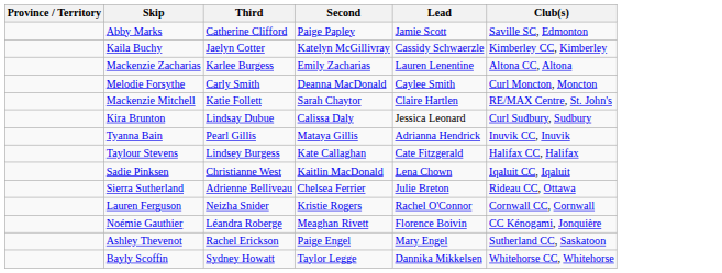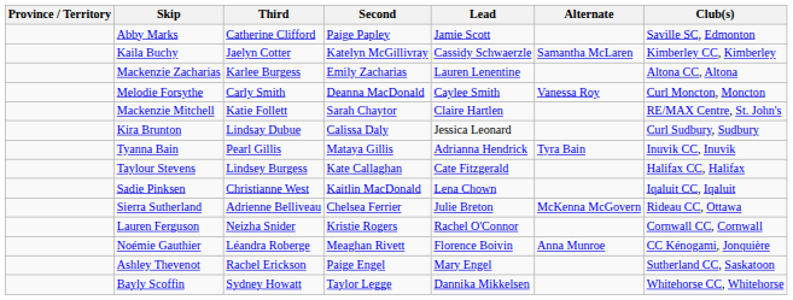 <table class="wikitable">
 <tr>
 <th>Province / Territory</th>
 <th>Skip</th>
 <th>Third</th>
 <th>Second</th>
 <th>Lead</th>
+<th>Alternate</th>
 <th>Club(s)</th>
 </tr>
 <tr>
 <td></td>
 <td><a href='#'>Abby Marks</a></td>
 <td><a href='#'>Catherine Clifford</a></td>
 <td><a href='#'>Paige Papley</a></td>
 <td><a href='#'>Jamie Scott</a></td>
+<td></td>
 <td><a href='#'>Saville SC</a>, <a href='#'>Edmonton</a></td>
 </tr>
 <tr>
 <td></td>
 <td><a href='#'>Kaila Buchy</a></td>
 <td><a href='#'>Jaelyn Cotter</a></td>
 <td><a href='#'>Katelyn McGillivray</a></td>
 <td><a href='#'>Cassidy Schwaerzle</a></td>
+<td><a href='#'>Samantha McLaren</a></td>
 <td><a href='#'>Kimberley CC</a>, <a href='#'>Kimberley</a></td>
 </tr>
 <tr>
 <td></td>
 <td><a href='#'>Mackenzie Zacharias</a></td>
 <td><a href='#'>Karlee Burgess</a></td>
 <td><a href='#'>Emily Zacharias</a></td>
 <td><a href='#'>Lauren Lenentine</a></td>
+<td></td>
 <td><a href='#'>Altona CC</a>, <a href='#'>Altona</a></td>
 </tr>
 <tr>
 <td></td>
 <td><a href='#'>Melodie Forsythe</a></td>
 <td><a href='#'>Carly Smith</a></td>
 <td><a href='#'>Deanna MacDonald</a></td>
 <td><a href='#'>Caylee Smith</a></td>
+<td><a href='#'>Vanessa Roy</a></td>
 <td><a href='#'>Curl Moncton</a>, <a href='#'>Moncton</a></td>
 </tr>
 <tr>
 <td></td>
 <td><a href='#'>Mackenzie Mitchell</a></td>
 <td><a href='#'>Katie Follett</a></td>
 <td><a href='#'>Sarah Chaytor</a></td>
 <td><a href='#'>Claire Hartlen</a></td>
+<td></td>
 <td><a href='#'>RE/MAX Centre</a>, <a href='#'>St. John's</a></td>
 </tr>
 <tr>
 <td></td>
 <td><a href='#'>Kira Brunton</a></td>
 <td><a href='#'>Lindsay Dubue</a></td>
 <td><a href='#'>Calissa Daly</a></td>
 <td>Jessica Leonard</td>
+<td></td>
 <td><a href='#'>Curl Sudbury</a>, <a href='#'>Sudbury</a></td>
 </tr>
 <tr>
 <td></td>
 <td><a href='#'>Tyanna Bain</a></td>
 <td><a href='#'>Pearl Gillis</a></td>
 <td><a href='#'>Mataya Gillis</a></td>
 <td><a href='#'>Adrianna Hendrick</a></td>
+<td><a href='#'>Tyra Bain</a></td>
 <td><a href='#'>Inuvik CC</a>, <a href='#'>Inuvik</a></td>
 </tr>
 <tr>
 <td></td>
 <td><a href='#'>Taylour Stevens</a></td>
 <td><a href='#'>Lindsey Burgess</a></td>
 <td><a href='#'>Kate Callaghan</a></td>
 <td><a href='#'>Cate Fitzgerald</a></td>
+<td></td>
 <td><a href='#'>Halifax CC</a>, <a href='#'>Halifax</a></td>
 </tr>
 <tr>
 <td></td>
 <td><a href='#'>Sadie Pinksen</a></td>
 <td><a href='#'>Christianne West</a></td>
 <td><a href='#'>Kaitlin MacDonald</a></td>
 <td><a href='#'>Lena Chown</a></td>
+<td></td>
 <td><a href='#'>Iqaluit CC</a>, <a href='#'>Iqaluit</a></td>
 </tr>
 <tr>
 <td></td>
 <td><a href='#'>Sierra Sutherland</a></td>
 <td><a href='#'>Adrienne Belliveau</a></td>
 <td><a href='#'>Chelsea Ferrier</a></td>
 <td><a href='#'>Julie Breton</a></td>
+<td><a href='#'>McKenna McGovern</a></td>
 <td><a href='#'>Rideau CC</a>, <a href='#'>Ottawa</a></td>
 </tr>
 <tr>
 <td></td>
 <td><a href='#'>Lauren Ferguson</a></td>
 <td><a href='#'>Neizha Snider</a></td>
 <td><a href='#'>Kristie Rogers</a></td>
 <td><a href='#'>Rachel O'Connor</a></td>
+<td></td>
 <td><a href='#'>Cornwall CC</a>, <a href='#'>Cornwall</a></td>
 </tr>
 <tr>
 <td></td>
 <td><a href='#'>Noémie Gauthier</a></td>
 <td><a href='#'>Léandra Roberge</a></td>
 <td><a href='#'>Meaghan Rivett</a></td>
 <td><a href='#'>Florence Boivin</a></td>
+<td><a href='#'>Anna Munroe</a></td>
 <td><a href='#'>CC Kénogami</a>, <a href='#'>Jonquière</a></td>
 </tr>
 <tr>
 <td></td>
 <td><a href='#'>Ashley Thevenot</a></td>
 <td><a href='#'>Rachel Erickson</a></td>
 <td><a href='#'>Paige Engel</a></td>
 <td><a href='#'>Mary Engel</a></td>
+<td></td>
 <td><a href='#'>Sutherland CC</a>, <a href='#'>Saskatoon</a></td>
 </tr>
 <tr>
 <td></td>
 <td><a href='#'>Bayly Scoffin</a></td>
 <td><a href='#'>Sydney Howatt</a></td>
 <td><a href='#'>Taylor Legge</a></td>
 <td><a href='#'>Dannika Mikkelsen</a></td>
+<td></td>
 <td><a href='#'>Whitehorse CC</a>, <a href='#'>Whitehorse</a></td>
 </tr>
 </table>
